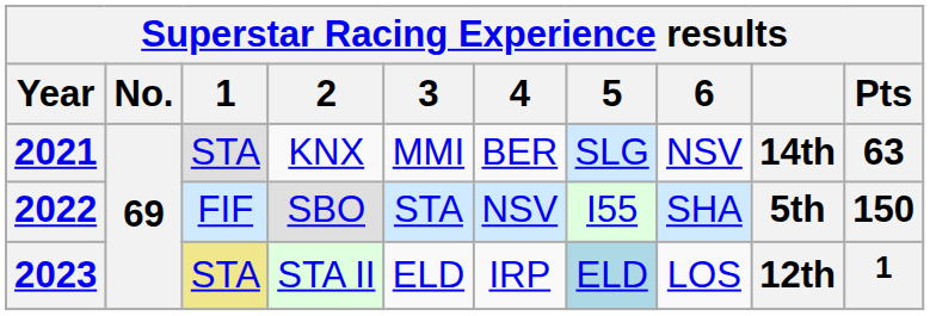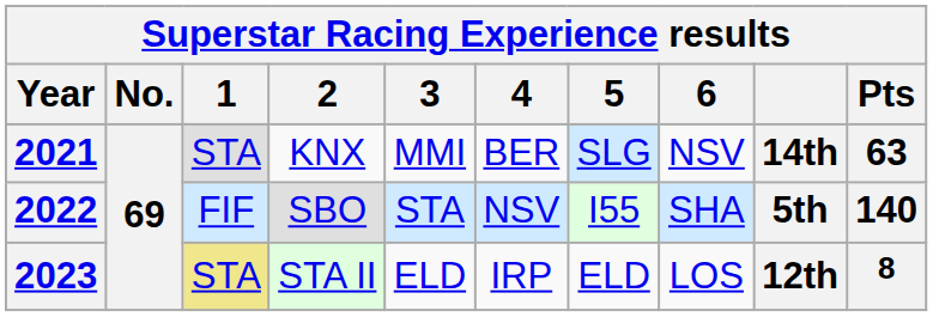 <table class="wikitable" style="text-align:center">
 <tr>
 <th colspan=10><a href='#'>Superstar Racing Experience</a> results</th>
 </tr>
 <tr>
 <th>Year</th>
 <th>No.</th>
 <th>1</th>
 <th>2</th>
 <th>3</th>
 <th>4</th>
 <th>5</th>
 <th>6</th>
 <th></th>
 <th>Pts</th>
 </tr>
 <tr>
 <th><a href='#'>2021</a></th>
 <th rowspan=3>69</th>
 <td style="background:#DFDFDF;"><a href='#'>STA</a><br></td>
 <td><a href='#'>KNX</a></td>
 <td><a href='#'>MMI</a></td>
 <td><a href='#'>BER</a></td>
 <td style="background:#CFEAFF;"><a href='#'>SLG</a><br></td>
 <td><a href='#'>NSV</a></td>
 <th>14th</th>
 <th>63</th>
 </tr>
 <tr>
 <th><a href='#'>2022</a></th>
 <td style="background:#CFEAFF;"><a href='#'>FIF</a><br></td>
 <td style="background:#DFDFDF;"><a href='#'>SBO</a><br></td>
 <td style="background:#CFEAFF;"><a href='#'>STA</a><br></td>
 <td style="background:#CFEAFF;"><a href='#'>NSV</a><br></td>
 <td style="background:#DFFFDF;"><a href='#'>I55</a><br></td>
 <td style="background:#CFEAFF;"><a href='#'>SHA</a><br></td>
 <th>5th</th>
-<th>150</th>
+<th>140</th>
 </tr>
 <tr>
 <th><a href='#'>2023</a></th>
 <td style="background: khaki;"><a href='#'>STA</a></td>
 <td style="background:#DFFFDF;"><a href='#'>STA II</a><br></td>
 <td><a href='#'>ELD</a></td>
 <td><a href='#'>IRP</a></td>
-<td style="background: lightblue;"><a href='#'>ELD</a></td>
+<td><a href='#'>ELD</a></td>
 <td><a href='#'>LOS</a></td>
 <th>12th</th>
-<th><sup>1</sup></th>
+<th><sup>8</sup></th>
 </tr>
 </table>
